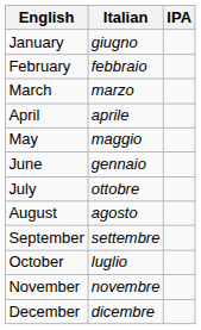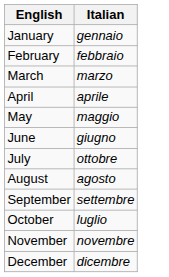 <table class="wikitable">
 <tr>
 <th>English</th>
 <th>Italian</th>
-<th>IPA</th>
 </tr>
 <tr>
 <td>January</td>
-<td><em>giugno</em></td>
-<td></td>
+<td><em>gennaio</em></td>
 </tr>
 <tr>
 <td>February</td>
 <td><em>febbraio</em></td>
-<td></td>
 </tr>
 <tr>
 <td>March</td>
 <td><em>marzo</em></td>
-<td></td>
 </tr>
 <tr>
 <td>April</td>
 <td><em>aprile</em></td>
-<td></td>
 </tr>
 <tr>
 <td>May</td>
 <td><em>maggio</em></td>
-<td></td>
 </tr>
 <tr>
 <td>June</td>
-<td><em>gennaio</em></td>
-<td></td>
+<td><em>giugno</em></td>
 </tr>
 <tr>
 <td>July</td>
 <td><em>ottobre</em></td>
-<td></td>
 </tr>
 <tr>
 <td>August</td>
 <td><em>agosto</em></td>
-<td></td>
 </tr>
 <tr>
 <td>September</td>
 <td><em>settembre</em></td>
-<td></td>
 </tr>
 <tr>
 <td>October</td>
 <td><em>luglio</em></td>
-<td></td>
 </tr>
 <tr>
 <td>November</td>
 <td><em>novembre</em></td>
-<td></td>
 </tr>
 <tr>
 <td>December</td>
 <td><em>dicembre</em></td>
-<td></td>
 </tr>
 </table>
